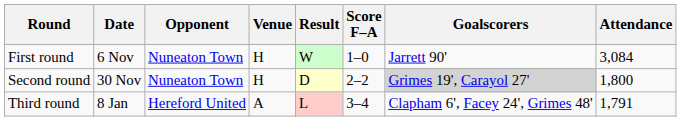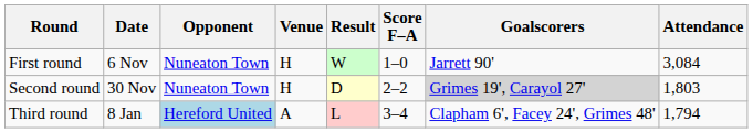 <table class="wikitable">
 <tr>
 <th>Round</th>
 <th>Date</th>
 <th>Opponent</th>
 <th>Venue</th>
 <th>Result</th>
 <th>Score<br>F–A</th>
 <th>Goalscorers</th>
 <th>Attendance</th>
 </tr>
 <tr>
 <td>First round</td>
 <td>6 Nov</td>
 <td><a href='#'>Nuneaton Town</a></td>
 <td>H</td>
 <td bgcolor="#CCFFCC">W</td>
 <td>1–0</td>
 <td><a href='#'>Jarrett</a> 90'</td>
 <td>3,084</td>
 </tr>
 <tr>
 <td>Second round</td>
 <td>30 Nov</td>
 <td><a href='#'>Nuneaton Town</a></td>
 <td>H</td>
 <td bgcolor="#FFFFCC">D</td>
 <td>2–2</td>
 <td style="background: lightgrey;"><a href='#'>Grimes</a> 19', <a href='#'>Carayol</a> 27'</td>
-<td>1,800</td>
+<td>1,803</td>
 </tr>
 <tr>
 <td>Third round</td>
 <td>8 Jan</td>
-<td><a href='#'>Hereford United</a></td>
+<td style="background: lightblue;"><a href='#'>Hereford United</a></td>
 <td>A</td>
 <td bgcolor="#FFCCCC">L</td>
 <td>3–4</td>
 <td><a href='#'>Clapham</a> 6', <a href='#'>Facey</a> 24', <a href='#'>Grimes</a> 48'</td>
-<td>1,791</td>
+<td>1,794</td>
 </tr>
 </table>
